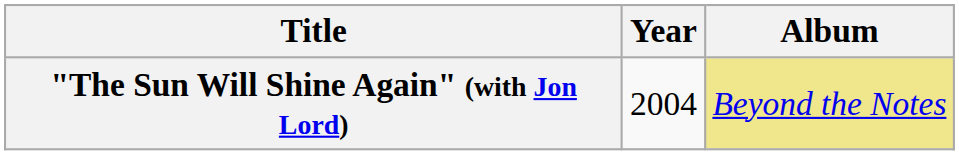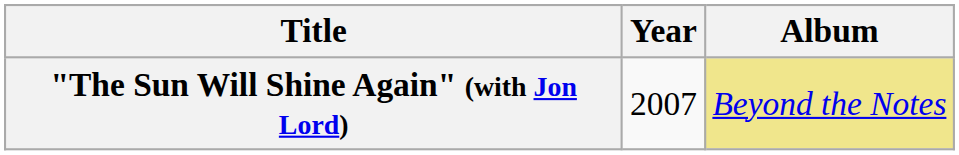 <table class="wikitable plainrowheaders" style="text-align:center;">
 <tr>
 <th scope="col" style="width:18em;">Title</th>
 <th scope="col">Year</th>
 <th scope="col">Album</th>
 </tr>
 <tr>
 <th scope="row">"The Sun Will Shine Again" <small>(with <a href='#'>Jon Lord</a>)</small></th>
-<td>2004</td>
+<td>2007</td>
 <td style="background: khaki;"><em><a href='#'>Beyond the Notes</a></em></td>
 </tr>
 </table>
